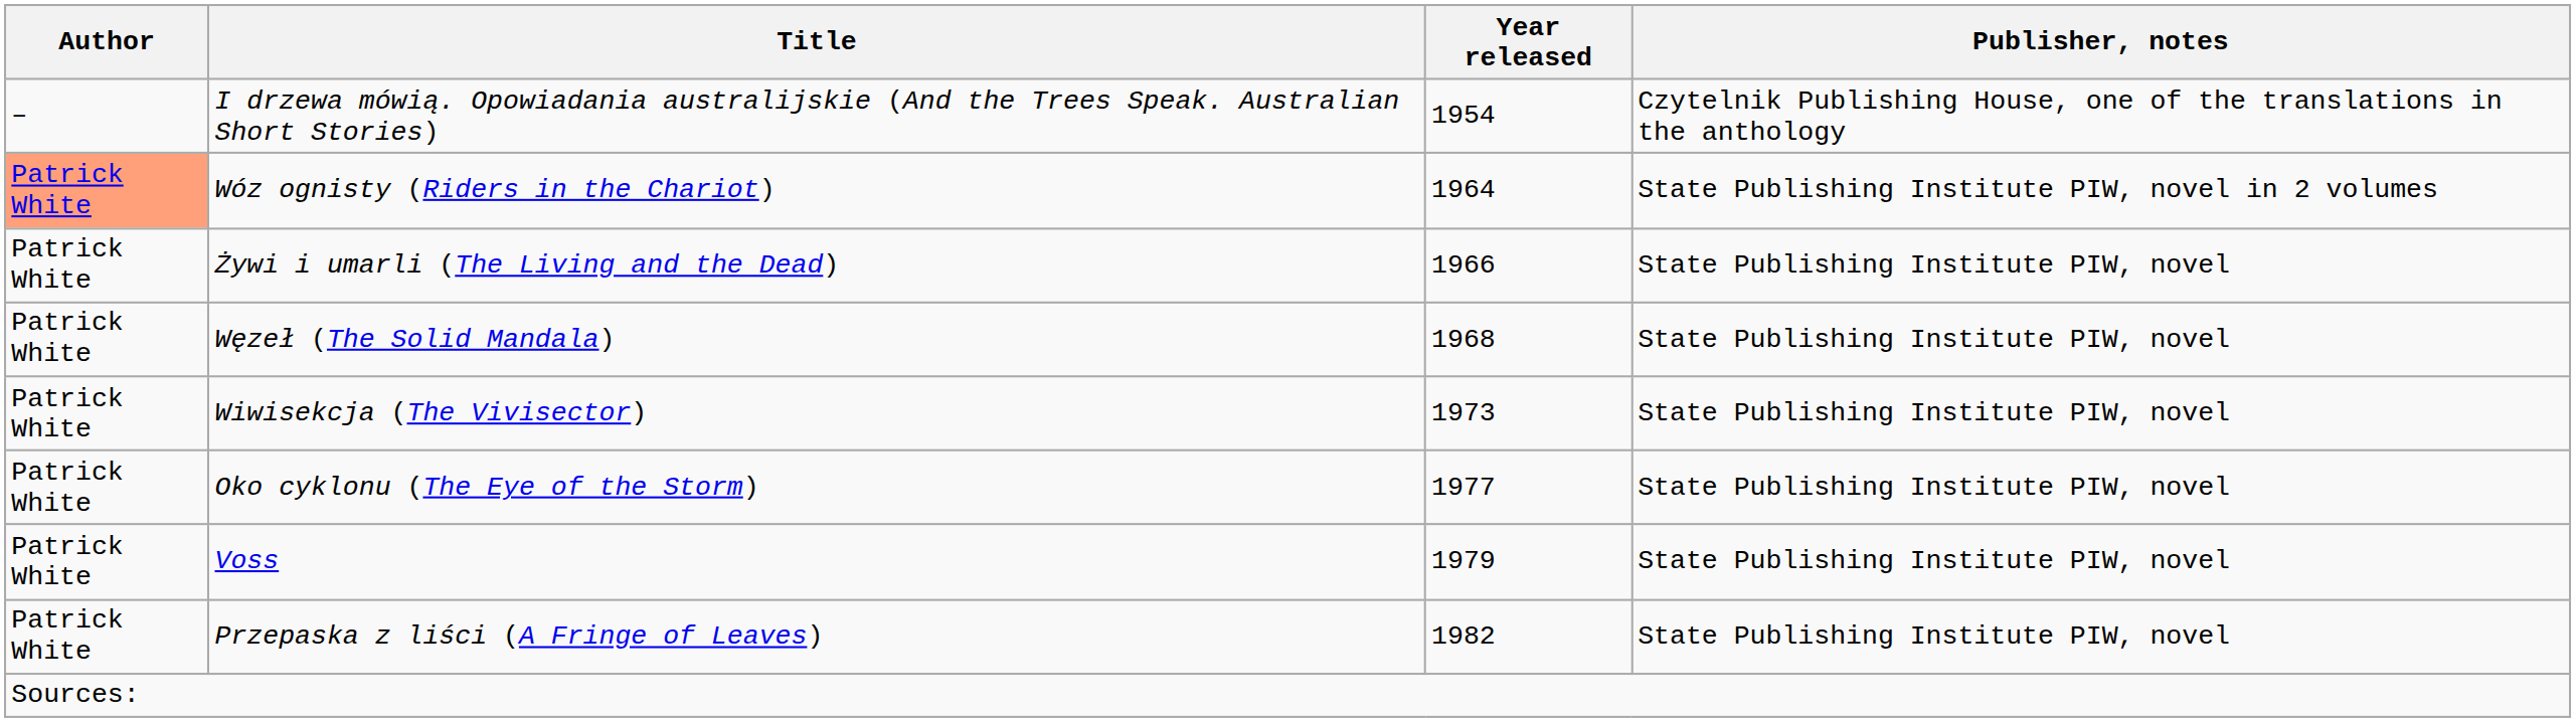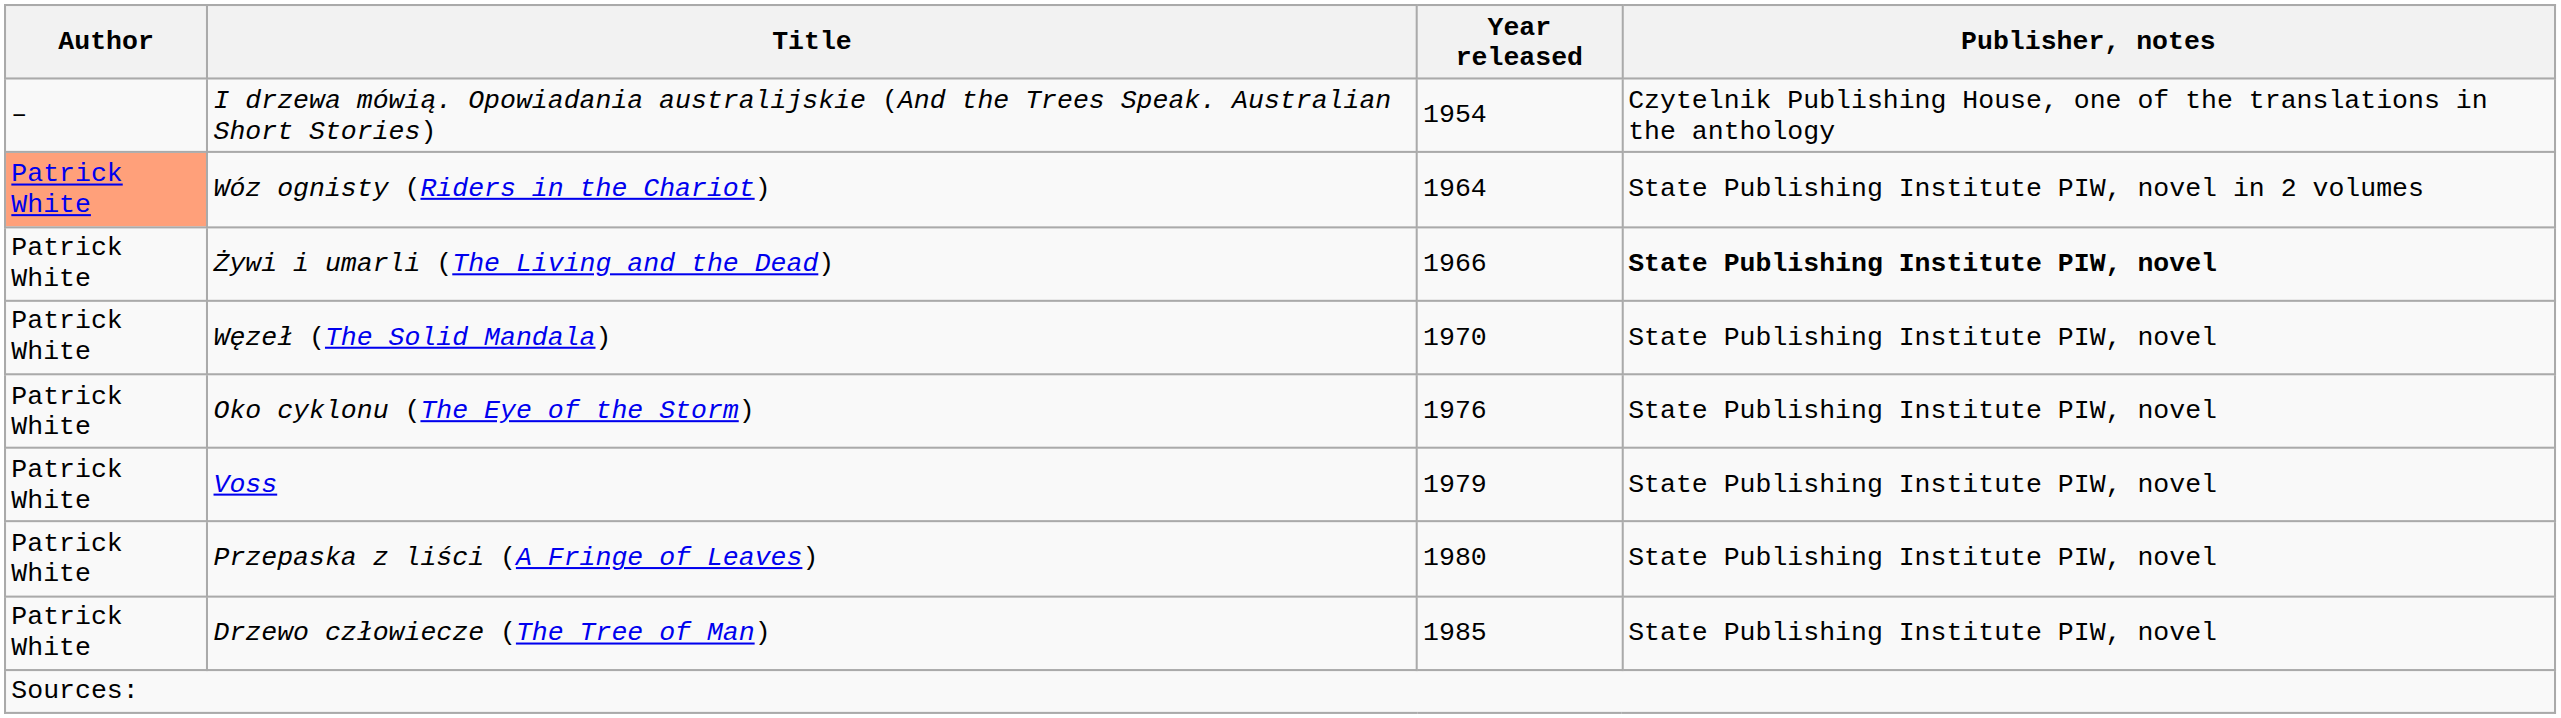 <table class="wikitable">
 <tr>
 <th>Author</th>
 <th>Title</th>
 <th>Year released</th>
 <th>Publisher, notes</th>
 </tr>
 <tr>
 <td>–</td>
 <td><em>I drzewa mówią. Opowiadania australijskie</em> (<em>And the Trees Speak. Australian Short Stories</em>)</td>
 <td>1954</td>
 <td>Czytelnik Publishing House, one of the translations in the anthology</td>
 </tr>
 <tr>
 <td style="background: lightsalmon;"><a href='#'>Patrick White</a></td>
 <td><em>Wóz ognisty</em> (<em><a href='#'>Riders in the Chariot</a></em>)</td>
 <td>1964</td>
 <td>State Publishing Institute PIW, novel in 2 volumes</td>
 </tr>
 <tr>
 <td>Patrick White</td>
 <td><em>Żywi i umarli</em> (<em><a href='#'>The Living and the Dead</a></em>)</td>
 <td>1966</td>
-<td>State Publishing Institute PIW, novel</td>
+<td><strong>State Publishing Institute PIW, novel</strong></td>
 </tr>
 <tr>
 <td>Patrick White</td>
 <td><em>Węzeł</em> (<em><a href='#'>The Solid Mandala</a></em>)</td>
-<td>1968</td>
-<td>State Publishing Institute PIW, novel</td>
-</tr>
-<tr>
-<td>Patrick White</td>
-<td><em>Wiwisekcja</em> (<em><a href='#'>The Vivisector</a></em>)</td>
-<td>1973</td>
+<td>1970</td>
 <td>State Publishing Institute PIW, novel</td>
 </tr>
 <tr>
 <td>Patrick White</td>
 <td><em>Oko cyklonu</em> (<em><a href='#'>The Eye of the Storm</a></em>)</td>
-<td>1977</td>
+<td>1976</td>
 <td>State Publishing Institute PIW, novel</td>
 </tr>
 <tr>
 <td>Patrick White</td>
 <td><em><a href='#'>Voss</a></em></td>
 <td>1979</td>
 <td>State Publishing Institute PIW, novel</td>
 </tr>
 <tr>
 <td>Patrick White</td>
 <td><em>Przepaska z liści</em> (<em><a href='#'>A Fringe of Leaves</a></em>)</td>
-<td>1982</td>
+<td>1980</td>
+<td>State Publishing Institute PIW, novel</td>
+</tr>
+<tr>
+<td>Patrick White</td>
+<td><em>Drzewo człowiecze</em> (<em><a href='#'>The Tree of Man</a></em>)</td>
+<td>1985</td>
 <td>State Publishing Institute PIW, novel</td>
 </tr>
 <tr>
 <td colspan="4">Sources:</td>
 </tr>
 </table>
